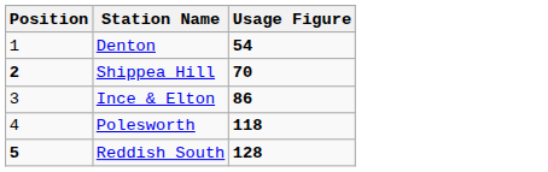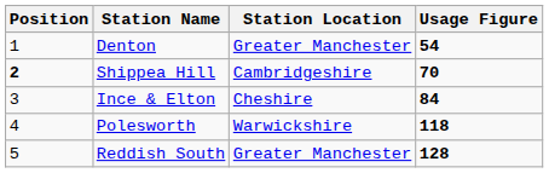 <table class="wikitable mw-collapsible">
 <tr>
 <th>Position</th>
 <th>Station Name</th>
+<th>Station Location</th>
 <th>Usage Figure</th>
 </tr>
 <tr>
 <td>1</td>
 <td><a href='#'>Denton</a></td>
+<td><a href='#'>Greater Manchester</a></td>
 <td><strong>54</strong></td>
 </tr>
 <tr>
 <td><strong>2</strong></td>
 <td><a href='#'>Shippea Hill</a></td>
+<td><a href='#'>Cambridgeshire</a></td>
 <td><strong>70</strong></td>
 </tr>
 <tr>
 <td>3</td>
 <td><a href='#'>Ince & Elton</a></td>
-<td><strong>86</strong></td>
+<td><a href='#'>Cheshire</a></td>
+<td><strong>84</strong></td>
 </tr>
 <tr>
 <td>4</td>
 <td><a href='#'>Polesworth</a></td>
+<td><a href='#'>Warwickshire</a></td>
 <td><strong>118</strong></td>
 </tr>
 <tr>
-<td><strong>5</strong></td>
+<td>5</td>
 <td><a href='#'>Reddish South</a></td>
+<td><a href='#'>Greater Manchester</a></td>
 <td><strong>128</strong></td>
 </tr>
 </table>
